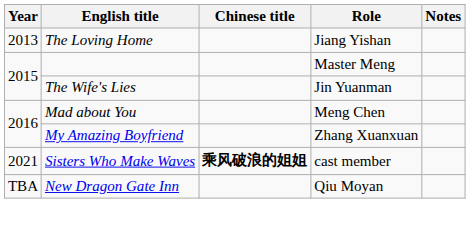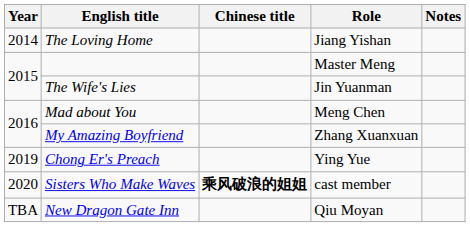 <table class="wikitable">
 <tr>
 <th>Year</th>
 <th>English title</th>
 <th>Chinese title</th>
 <th>Role</th>
 <th>Notes</th>
 </tr>
 <tr>
-<td>2013</td>
+<td>2014</td>
 <td><em>The Loving Home</em></td>
 <td></td>
 <td>Jiang Yishan</td>
 <td></td>
 </tr>
 <tr>
 <td rowspan="2">2015</td>
 <td></td>
 <td></td>
 <td>Master Meng</td>
 <td></td>
 </tr>
 <tr>
 <td><em>The Wife's Lies</em></td>
 <td></td>
 <td>Jin Yuanman</td>
 <td></td>
 </tr>
 <tr>
 <td rowspan="2">2016</td>
 <td><em>Mad about You</em></td>
 <td></td>
 <td>Meng Chen</td>
 <td></td>
 </tr>
 <tr>
 <td><em><a href='#'>My Amazing Boyfriend</a></em></td>
 <td></td>
 <td>Zhang Xuanxuan</td>
 <td></td>
 </tr>
 <tr>
-<td>2021</td>
+<td>2019</td>
+<td><em><a href='#'>Chong Er's Preach</a></em></td>
+<td></td>
+<td>Ying Yue</td>
+<td></td>
+</tr>
+<tr>
+<td>2020</td>
 <td><em><a href='#'>Sisters Who Make Waves</a></em></td>
 <td><strong>乘风破浪的姐姐</strong></td>
 <td>cast member</td>
 <td></td>
 </tr>
 <tr>
 <td>TBA</td>
 <td><em><a href='#'>New Dragon Gate Inn</a></em></td>
 <td></td>
 <td>Qiu Moyan</td>
 <td></td>
 </tr>
 </table>
